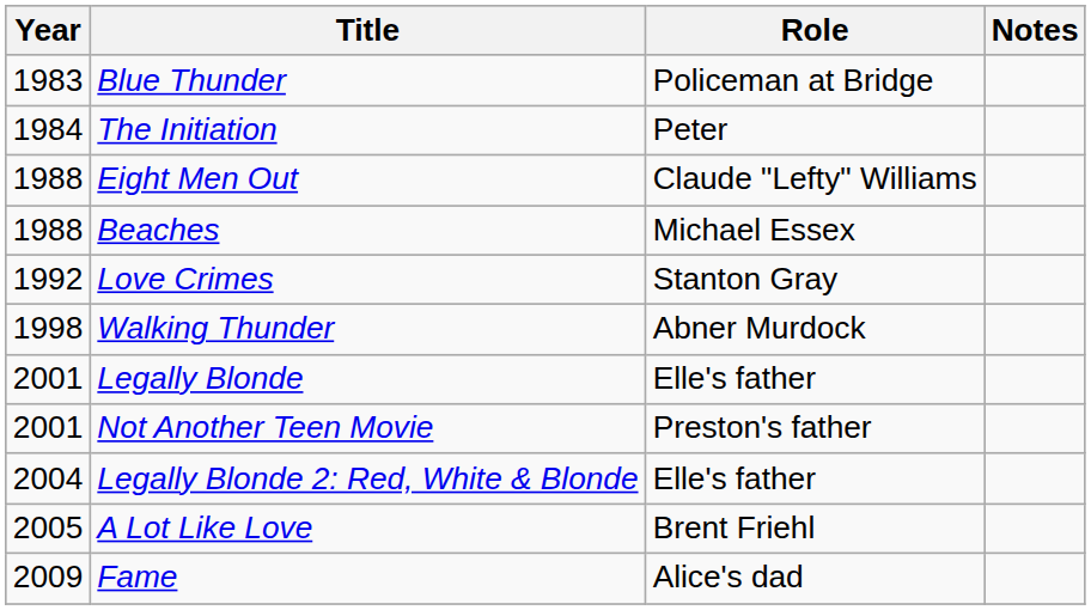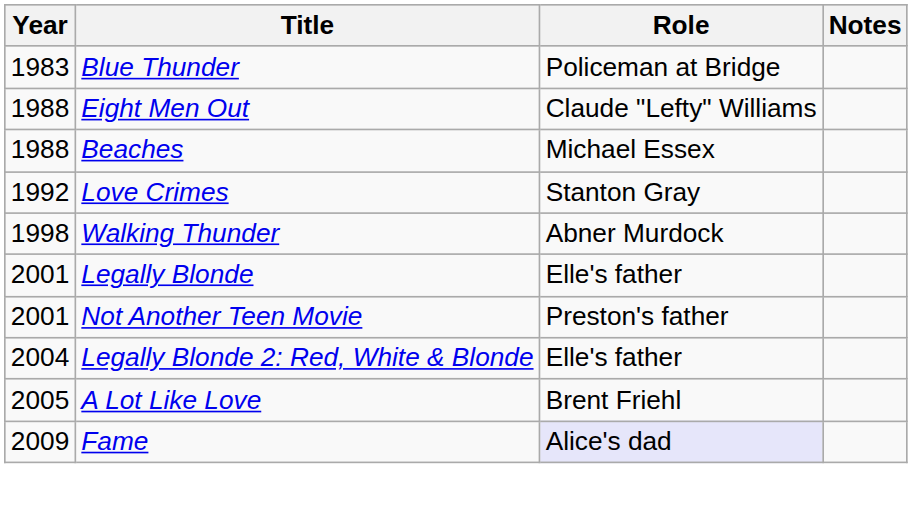 <table class="wikitable sortable">
 <tr>
 <th>Year</th>
 <th>Title</th>
 <th>Role</th>
 <th class="unsortable">Notes</th>
 </tr>
 <tr>
 <td>1983</td>
 <td><em><a href='#'>Blue Thunder</a></em></td>
 <td>Policeman at Bridge</td>
-<td></td>
-</tr>
-<tr>
-<td>1984</td>
-<td><em><a href='#'>The Initiation</a></em></td>
-<td>Peter</td>
 <td></td>
 </tr>
 <tr>
 <td>1988</td>
 <td><em><a href='#'>Eight Men Out</a></em></td>
 <td>Claude "Lefty" Williams</td>
 <td></td>
 </tr>
 <tr>
 <td>1988</td>
 <td><em><a href='#'>Beaches</a></em></td>
 <td>Michael Essex</td>
 <td></td>
 </tr>
 <tr>
 <td>1992</td>
 <td><em><a href='#'>Love Crimes</a></em></td>
 <td>Stanton Gray</td>
 <td></td>
 </tr>
 <tr>
 <td>1998</td>
 <td><em><a href='#'>Walking Thunder</a></em></td>
 <td>Abner Murdock</td>
 <td></td>
 </tr>
 <tr>
 <td>2001</td>
 <td><em><a href='#'>Legally Blonde</a></em></td>
 <td>Elle's father</td>
 <td></td>
 </tr>
 <tr>
 <td>2001</td>
 <td><em><a href='#'>Not Another Teen Movie</a></em></td>
 <td>Preston's father</td>
 <td></td>
 </tr>
 <tr>
 <td>2004</td>
 <td><em><a href='#'>Legally Blonde 2: Red, White & Blonde</a></em></td>
 <td>Elle's father</td>
 <td></td>
 </tr>
 <tr>
 <td>2005</td>
 <td><em><a href='#'>A Lot Like Love</a></em></td>
 <td>Brent Friehl</td>
 <td></td>
 </tr>
 <tr>
 <td>2009</td>
 <td><em><a href='#'>Fame</a></em></td>
-<td>Alice's dad</td>
+<td style="background: lavender;">Alice's dad</td>
 <td></td>
 </tr>
 </table>
